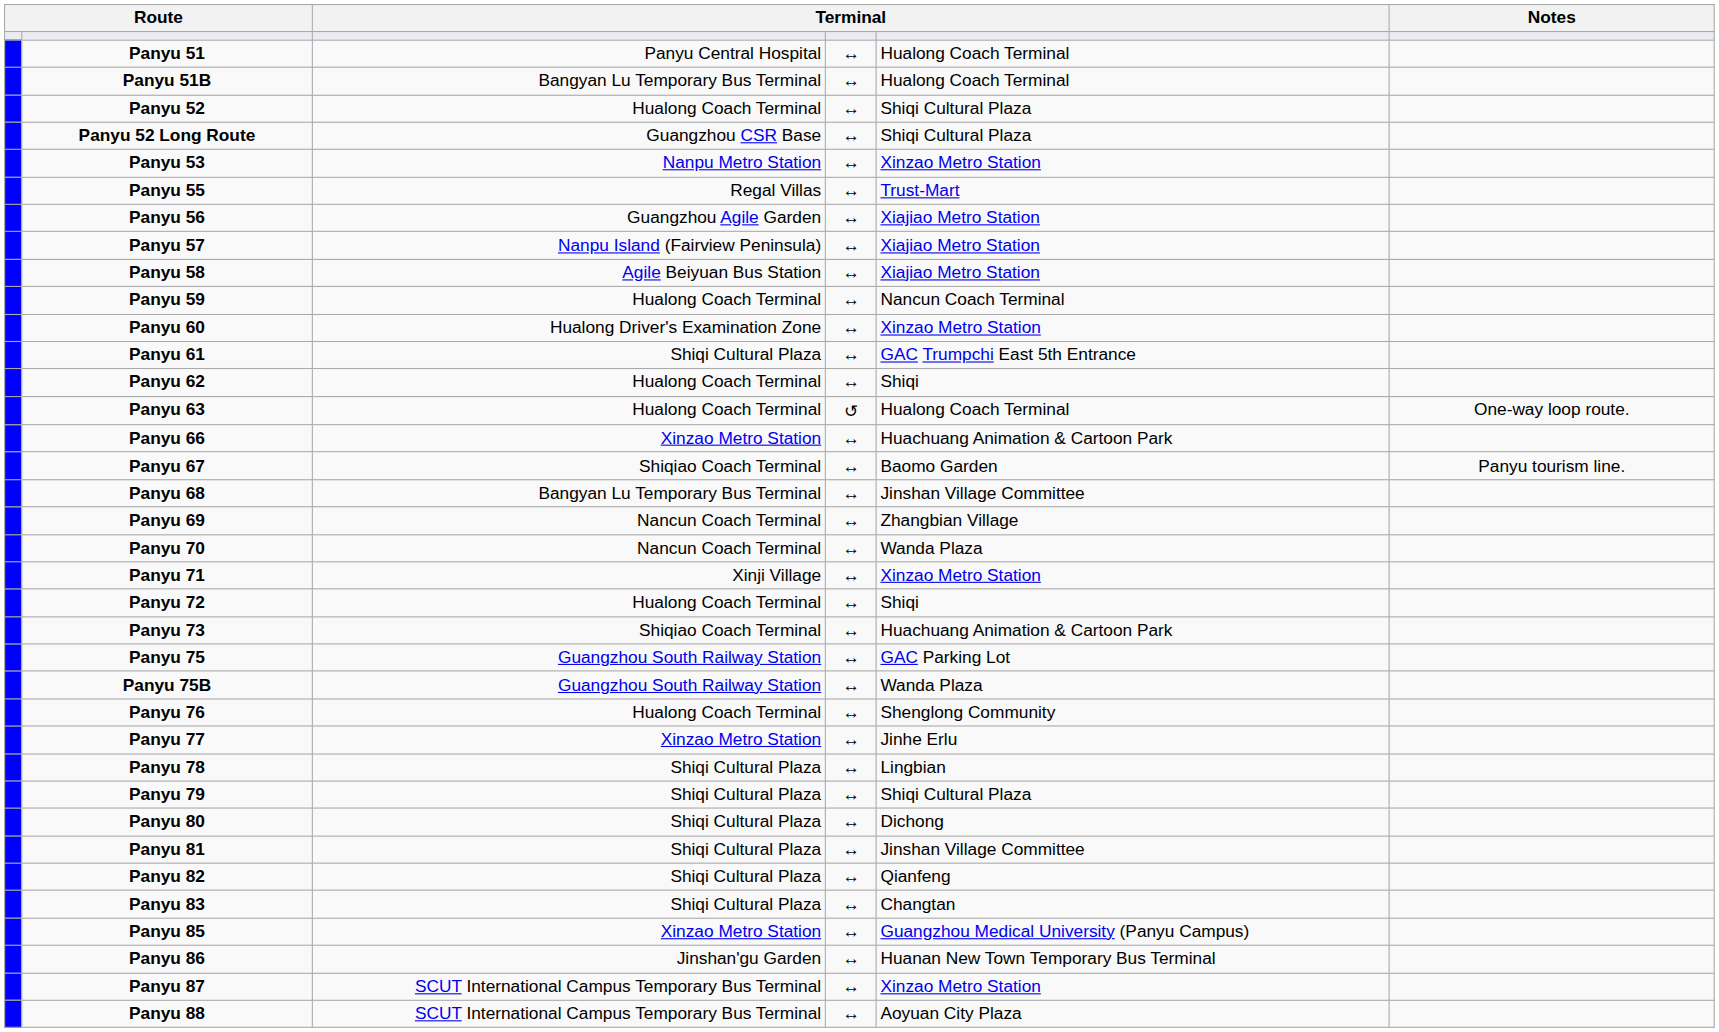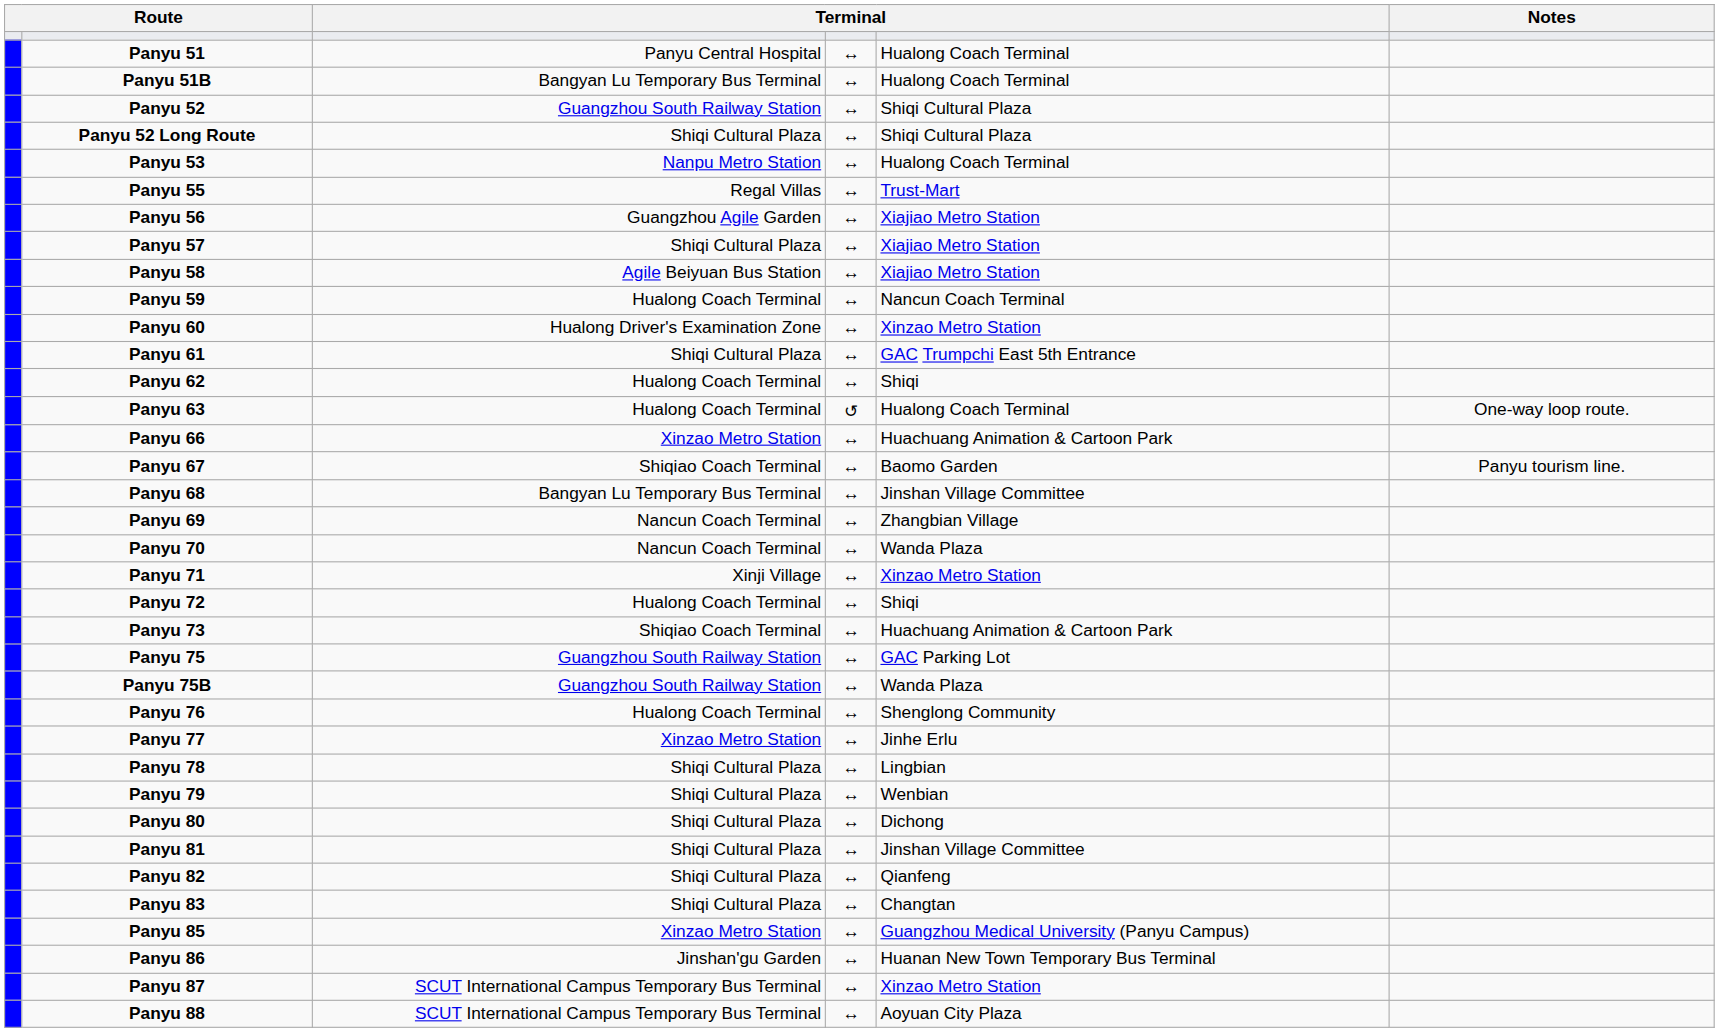 <table class="wikitable sortable" style="width:100%; text-align:center;">
 <tr>
 <th colspan="2" width="18%">Route</th>
 <th colspan="3">Terminal</th>
 <th width="19%">Notes</th>
 </tr>
 <tr style="background:#EAECF0" height=0>
 <td width="1%"></td>
 <td></td>
 <td width="30%"></td>
 <td></td>
 <td width="30%"></td>
 <td></td>
 </tr>
 <tr>
 <td style="background:blue"></td>
 <td><strong>Panyu 51</strong></td>
 <td align=right>Panyu Central Hospital</td>
 <td>↔</td>
 <td align=left>Hualong Coach Terminal</td>
 <td></td>
 </tr>
 <tr>
 <td style="background:blue"></td>
 <td><strong>Panyu 51B</strong></td>
 <td align=right>Bangyan Lu Temporary Bus Terminal</td>
 <td>↔</td>
 <td align=left>Hualong Coach Terminal</td>
 <td></td>
 </tr>
 <tr>
 <td style="background:blue"></td>
 <td><strong>Panyu 52</strong></td>
-<td align=right>Hualong Coach Terminal</td>
+<td align=right><a href='#'>Guangzhou South Railway Station</a></td>
 <td>↔</td>
 <td align=left>Shiqi Cultural Plaza</td>
 <td></td>
 </tr>
 <tr>
 <td style="background:blue"></td>
 <td><strong>Panyu 52 Long Route</strong></td>
-<td align=right>Guangzhou <a href='#'>CSR</a> Base</td>
+<td align=right>Shiqi Cultural Plaza</td>
 <td>↔</td>
 <td align=left>Shiqi Cultural Plaza</td>
 <td></td>
 </tr>
 <tr>
 <td style="background:blue"></td>
 <td><strong>Panyu 53</strong></td>
 <td align=right><a href='#'>Nanpu Metro Station</a></td>
 <td>↔</td>
-<td align=left><a href='#'>Xinzao Metro Station</a></td>
+<td align=left>Hualong Coach Terminal</td>
 <td></td>
 </tr>
 <tr>
 <td style="background:blue"></td>
 <td><strong>Panyu 55</strong></td>
 <td align=right>Regal Villas</td>
 <td>↔</td>
 <td align=left><a href='#'>Trust-Mart</a></td>
 <td></td>
 </tr>
 <tr>
 <td style="background:blue"></td>
 <td><strong>Panyu 56</strong></td>
 <td align=right>Guangzhou <a href='#'>Agile</a> Garden</td>
 <td>↔</td>
 <td align=left><a href='#'>Xiajiao Metro Station</a></td>
 <td></td>
 </tr>
 <tr>
 <td style="background:blue"></td>
 <td><strong>Panyu 57</strong></td>
-<td align=right><a href='#'>Nanpu Island</a> (Fairview Peninsula)</td>
+<td align=right>Shiqi Cultural Plaza</td>
 <td>↔</td>
 <td align=left><a href='#'>Xiajiao Metro Station</a></td>
 <td></td>
 </tr>
 <tr>
 <td style="background:blue"></td>
 <td><strong>Panyu 58</strong></td>
 <td align=right><a href='#'>Agile</a> Beiyuan Bus Station</td>
 <td>↔</td>
 <td align=left><a href='#'>Xiajiao Metro Station</a></td>
 <td></td>
 </tr>
 <tr>
 <td style="background:blue"></td>
 <td><strong>Panyu 59</strong></td>
 <td align=right>Hualong Coach Terminal</td>
 <td>↔</td>
 <td align=left>Nancun Coach Terminal</td>
 <td></td>
 </tr>
 <tr>
 <td style="background:blue"></td>
 <td><strong>Panyu 60</strong></td>
 <td align=right>Hualong Driver's Examination Zone</td>
 <td>↔</td>
 <td align=left><a href='#'>Xinzao Metro Station</a></td>
 <td></td>
 </tr>
 <tr>
 <td style="background:blue"></td>
 <td><strong>Panyu 61</strong></td>
 <td align=right>Shiqi Cultural Plaza</td>
 <td>↔</td>
 <td align=left><a href='#'>GAC</a> <a href='#'>Trumpchi</a> East 5th Entrance</td>
 <td></td>
 </tr>
 <tr>
 <td style="background:blue"></td>
 <td><strong>Panyu 62</strong></td>
 <td align=right>Hualong Coach Terminal</td>
 <td>↔</td>
 <td align=left>Shiqi</td>
 <td></td>
 </tr>
 <tr>
 <td style="background:blue"></td>
 <td><strong>Panyu 63</strong></td>
 <td align=right>Hualong Coach Terminal</td>
 <td>↺</td>
 <td align=left>Hualong Coach Terminal</td>
 <td>One-way loop route.</td>
 </tr>
 <tr>
 <td style="background:blue"></td>
 <td><strong>Panyu 66</strong></td>
 <td align=right><a href='#'>Xinzao Metro Station</a></td>
 <td>↔</td>
 <td align=left>Huachuang Animation & Cartoon Park</td>
 <td></td>
 </tr>
 <tr>
 <td style="background:blue"></td>
 <td><strong>Panyu 67</strong></td>
 <td align=right>Shiqiao Coach Terminal</td>
 <td>↔</td>
 <td align=left>Baomo Garden</td>
 <td>Panyu tourism line.</td>
 </tr>
 <tr>
 <td style="background:blue"></td>
 <td><strong>Panyu 68</strong></td>
 <td align=right>Bangyan Lu Temporary Bus Terminal</td>
 <td>↔</td>
 <td align=left>Jinshan Village Committee</td>
 <td></td>
 </tr>
 <tr>
 <td style="background:blue"></td>
 <td><strong>Panyu 69</strong></td>
 <td align=right>Nancun Coach Terminal</td>
 <td>↔</td>
 <td align=left>Zhangbian Village</td>
 <td></td>
 </tr>
 <tr>
 <td style="background:blue"></td>
 <td><strong>Panyu 70</strong></td>
 <td align=right>Nancun Coach Terminal</td>
 <td>↔</td>
 <td align=left>Wanda Plaza</td>
 <td></td>
 </tr>
 <tr>
 <td style="background:blue"></td>
 <td><strong>Panyu 71</strong></td>
 <td align=right>Xinji Village</td>
 <td>↔</td>
 <td align=left><a href='#'>Xinzao Metro Station</a></td>
 <td></td>
 </tr>
 <tr>
 <td style="background:blue"></td>
 <td><strong>Panyu 72</strong></td>
 <td align=right>Hualong Coach Terminal</td>
 <td>↔</td>
 <td align=left>Shiqi</td>
 <td></td>
 </tr>
 <tr>
 <td style="background:blue"></td>
 <td><strong>Panyu 73</strong></td>
 <td align=right>Shiqiao Coach Terminal</td>
 <td>↔</td>
 <td align=left>Huachuang Animation & Cartoon Park</td>
 <td></td>
 </tr>
 <tr>
 <td style="background:blue"></td>
 <td><strong>Panyu 75</strong></td>
 <td align=right><a href='#'>Guangzhou South Railway Station</a></td>
 <td>↔</td>
 <td align=left><a href='#'>GAC</a> Parking Lot</td>
 <td></td>
 </tr>
 <tr>
 <td style="background:blue"></td>
 <td><strong>Panyu 75B</strong></td>
 <td align=right><a href='#'>Guangzhou South Railway Station</a></td>
 <td>↔</td>
 <td align=left>Wanda Plaza</td>
 <td></td>
 </tr>
 <tr>
 <td style="background:blue"></td>
 <td><strong>Panyu 76</strong></td>
 <td align=right>Hualong Coach Terminal</td>
 <td>↔</td>
 <td align=left>Shenglong Community</td>
 <td></td>
 </tr>
 <tr>
 <td style="background:blue"></td>
 <td><strong>Panyu 77</strong></td>
 <td align=right><a href='#'>Xinzao Metro Station</a></td>
 <td>↔</td>
 <td align=left>Jinhe Erlu</td>
 <td></td>
 </tr>
 <tr>
 <td style="background:blue"></td>
 <td><strong>Panyu 78</strong></td>
 <td align=right>Shiqi Cultural Plaza</td>
 <td>↔</td>
 <td align=left>Lingbian</td>
 <td></td>
 </tr>
 <tr>
 <td style="background:blue"></td>
 <td><strong>Panyu 79</strong></td>
 <td align=right>Shiqi Cultural Plaza</td>
 <td>↔</td>
-<td align=left>Shiqi Cultural Plaza</td>
+<td align=left>Wenbian</td>
 <td></td>
 </tr>
 <tr>
 <td style="background:blue"></td>
 <td><strong>Panyu 80</strong></td>
 <td align=right>Shiqi Cultural Plaza</td>
 <td>↔</td>
 <td align=left>Dichong</td>
 <td></td>
 </tr>
 <tr>
 <td style="background:blue"></td>
 <td><strong>Panyu 81</strong></td>
 <td align=right>Shiqi Cultural Plaza</td>
 <td>↔</td>
 <td align=left>Jinshan Village Committee</td>
 <td></td>
 </tr>
 <tr>
 <td style="background:blue"></td>
 <td><strong>Panyu 82</strong></td>
 <td align=right>Shiqi Cultural Plaza</td>
 <td>↔</td>
 <td align=left>Qianfeng</td>
 <td></td>
 </tr>
 <tr>
 <td style="background:blue"></td>
 <td><strong>Panyu 83</strong></td>
 <td align=right>Shiqi Cultural Plaza</td>
 <td>↔</td>
 <td align=left>Changtan</td>
 <td></td>
 </tr>
 <tr>
 <td style="background:blue"></td>
 <td><strong>Panyu 85</strong></td>
 <td align=right><a href='#'>Xinzao Metro Station</a></td>
 <td>↔</td>
 <td align=left><a href='#'>Guangzhou Medical University</a> (Panyu Campus)</td>
 <td></td>
 </tr>
 <tr>
 <td style="background:blue"></td>
 <td><strong>Panyu 86</strong></td>
 <td align=right>Jinshan'gu Garden</td>
 <td>↔</td>
 <td align=left>Huanan New Town Temporary Bus Terminal</td>
 <td></td>
 </tr>
 <tr>
 <td style="background:blue"></td>
 <td><strong>Panyu 87</strong></td>
 <td align=right><a href='#'>SCUT</a> International Campus Temporary Bus Terminal</td>
 <td>↔</td>
 <td align=left><a href='#'>Xinzao Metro Station</a></td>
 <td></td>
 </tr>
 <tr>
 <td style="background:blue"></td>
 <td><strong>Panyu 88</strong></td>
 <td align=right><a href='#'>SCUT</a> International Campus Temporary Bus Terminal</td>
 <td>↔</td>
 <td align=left>Aoyuan City Plaza</td>
 <td></td>
 </tr>
 </table>
